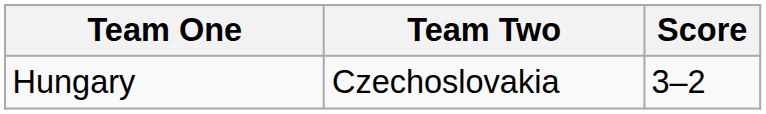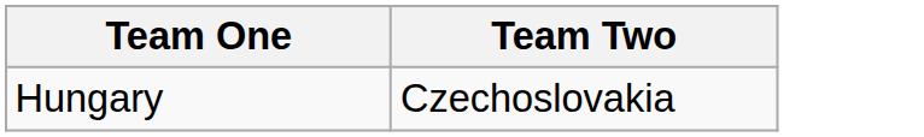 <table class="wikitable">
 <tr>
 <th width=150>Team One</th>
 <th width=150>Team Two</th>
-<th width=50>Score</th>
 </tr>
 <tr>
 <td>Hungary</td>
 <td>Czechoslovakia</td>
-<td>3–2</td>
 </tr>
 </table>
